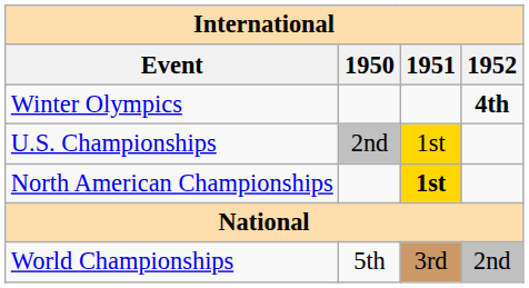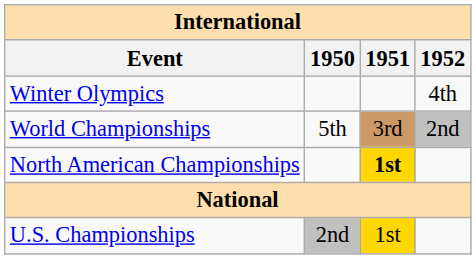 <table class="wikitable" style="text-align:center">
 <tr>
 <th style="background-color: #ffdead; " colspan=4 align=center><strong>International</strong></th>
 </tr>
 <tr>
 <th>Event</th>
 <th>1950</th>
 <th>1951</th>
 <th>1952</th>
 </tr>
 <tr>
 <td align=left><a href='#'>Winter Olympics</a></td>
 <td></td>
 <td></td>
-<td><strong>4th</strong></td>
+<td>4th</td>
 </tr>
 <tr>
-<td align=left><a href='#'>U.S. Championships</a></td>
+<td align=left><a href='#'>World Championships</a></td>
+<td>5th</td>
+<td bgcolor=cc9966>3rd</td>
 <td bgcolor=silver>2nd</td>
-<td bgcolor=gold>1st</td>
-<td></td>
 </tr>
 <tr>
 <td align=left><a href='#'>North American Championships</a></td>
 <td></td>
 <td bgcolor=gold><strong>1st</strong></td>
 <td></td>
 </tr>
 <tr>
 <th style="background-color: #ffdead; " colspan=4 align=center><strong>National</strong></th>
 </tr>
 <tr>
-<td align=left><a href='#'>World Championships</a></td>
-<td>5th</td>
-<td bgcolor=cc9966>3rd</td>
+<td align=left><a href='#'>U.S. Championships</a></td>
 <td bgcolor=silver>2nd</td>
+<td bgcolor=gold>1st</td>
+<td></td>
 </tr>
 </table>
